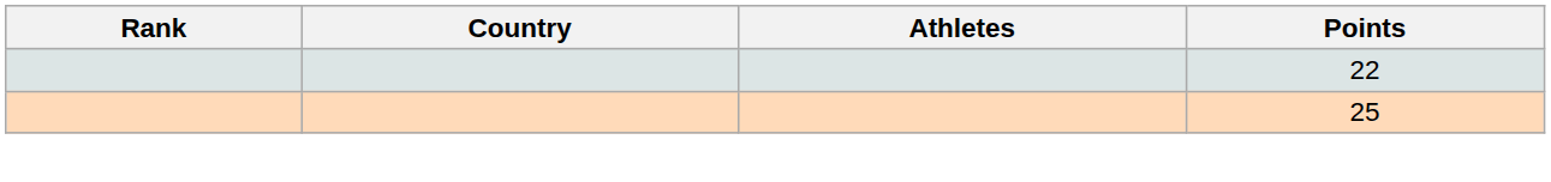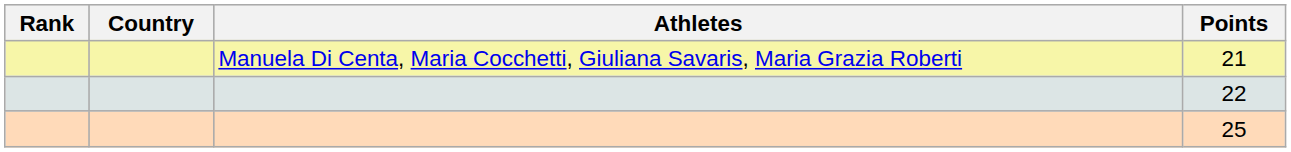 <table class="wikitable" width=65% style="font-size:90%; text-align:center;">
 <tr>
 <th>Rank</th>
 <th>Country</th>
 <th>Athletes</th>
 <th>Points</th>
+</tr>
+<tr bgcolor="#F7F6A8">
+<td></td>
+<td align=left></td>
+<td align=left><a href='#'>Manuela Di Centa</a>, <a href='#'>Maria Cocchetti</a>, <a href='#'>Giuliana Savaris</a>, <a href='#'>Maria Grazia Roberti</a></td>
+<td>21</td>
 </tr>
 <tr bgcolor="#DCE5E5">
 <td></td>
 <td align=left></td>
 <td></td>
 <td>22</td>
 </tr>
 <tr bgcolor="#FFDAB9">
 <td></td>
 <td align=left></td>
 <td></td>
 <td>25</td>
 </tr>
 </table>
